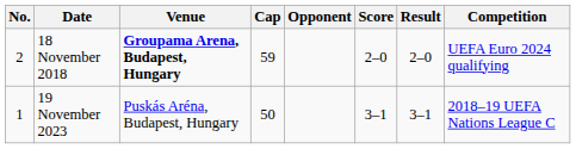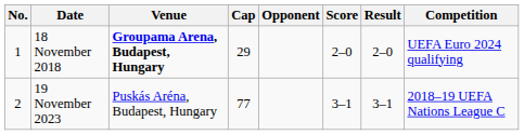 <table class="wikitable sortable">
 <tr>
 <th scope="col">No.</th>
 <th scope="col" data-sort-type="date">Date</th>
 <th scope="col">Venue</th>
 <th scope="col">Cap</th>
 <th scope="col">Opponent</th>
 <th scope="col">Score</th>
 <th scope="col">Result</th>
 <th scope="col">Competition</th>
 </tr>
 <tr>
-<td align="center">2</td>
+<td align="center">1</td>
 <td>18 November 2018</td>
 <td><strong><a href='#'>Groupama Arena</a>, Budapest, Hungary</strong></td>
-<td align=center>59</td>
+<td align=center>29</td>
 <td></td>
 <td align="center">2–0</td>
 <td align="center">2–0</td>
 <td><a href='#'>UEFA Euro 2024 qualifying</a></td>
 </tr>
 <tr>
-<td align="center">1</td>
+<td align="center">2</td>
 <td>19 November 2023</td>
 <td><a href='#'>Puskás Aréna</a>, Budapest, Hungary</td>
-<td align="center">50</td>
+<td align="center">77</td>
 <td></td>
 <td align="center">3–1</td>
 <td align="center">3–1</td>
 <td><a href='#'>2018–19 UEFA Nations League C</a></td>
 </tr>
 </table>
